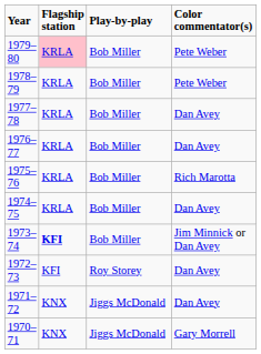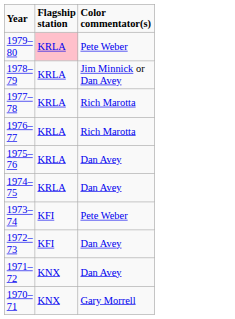 <table class="wikitable">
 <tr>
 <td width="40"><strong>Year</strong></td>
 <td width="40"><strong>Flagship station</strong></td>
-<td width="110"><strong>Play-by-play</strong></td>
 <td width="110"><strong>Color commentator(s)</strong></td>
 </tr>
 <tr>
 <td><a href='#'>1979–80</a></td>
 <td style="background: pink;"><a href='#'>KRLA</a></td>
-<td><a href='#'>Bob Miller</a></td>
 <td><a href='#'>Pete Weber</a></td>
 </tr>
 <tr>
 <td><a href='#'>1978–79</a></td>
 <td><a href='#'>KRLA</a></td>
-<td><a href='#'>Bob Miller</a></td>
-<td><a href='#'>Pete Weber</a></td>
+<td><a href='#'>Jim Minnick</a> or <a href='#'>Dan Avey</a></td>
 </tr>
 <tr>
 <td><a href='#'>1977–78</a></td>
 <td><a href='#'>KRLA</a></td>
-<td><a href='#'>Bob Miller</a></td>
-<td><a href='#'>Dan Avey</a></td>
+<td><a href='#'>Rich Marotta</a></td>
 </tr>
 <tr>
 <td><a href='#'>1976–77</a></td>
 <td><a href='#'>KRLA</a></td>
-<td><a href='#'>Bob Miller</a></td>
-<td><a href='#'>Dan Avey</a></td>
+<td><a href='#'>Rich Marotta</a></td>
 </tr>
 <tr>
 <td><a href='#'>1975–76</a></td>
 <td><a href='#'>KRLA</a></td>
-<td><a href='#'>Bob Miller</a></td>
-<td><a href='#'>Rich Marotta</a></td>
+<td><a href='#'>Dan Avey</a></td>
 </tr>
 <tr>
 <td><a href='#'>1974–75</a></td>
 <td><a href='#'>KRLA</a></td>
-<td><a href='#'>Bob Miller</a></td>
 <td><a href='#'>Dan Avey</a></td>
 </tr>
 <tr>
 <td><a href='#'>1973–74</a></td>
-<td><strong><a href='#'>KFI</a></strong></td>
-<td><a href='#'>Bob Miller</a></td>
-<td><a href='#'>Jim Minnick</a> or <a href='#'>Dan Avey</a></td>
+<td><a href='#'>KFI</a></td>
+<td><a href='#'>Pete Weber</a></td>
 </tr>
 <tr>
 <td><a href='#'>1972–73</a></td>
 <td><a href='#'>KFI</a></td>
-<td><a href='#'>Roy Storey</a></td>
 <td><a href='#'>Dan Avey</a></td>
 </tr>
 <tr>
 <td><a href='#'>1971–72</a></td>
 <td><a href='#'>KNX</a></td>
-<td><a href='#'>Jiggs McDonald</a></td>
 <td><a href='#'>Dan Avey</a></td>
 </tr>
 <tr>
 <td><a href='#'>1970–71</a></td>
 <td><a href='#'>KNX</a></td>
-<td><a href='#'>Jiggs McDonald</a></td>
 <td><a href='#'>Gary Morrell</a></td>
 </tr>
 </table>
